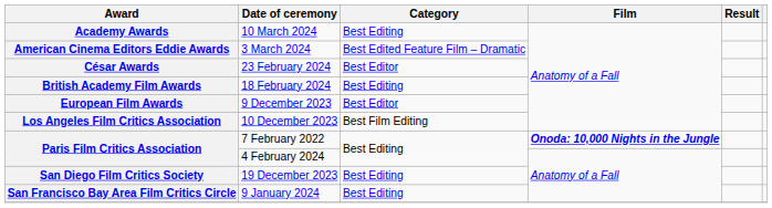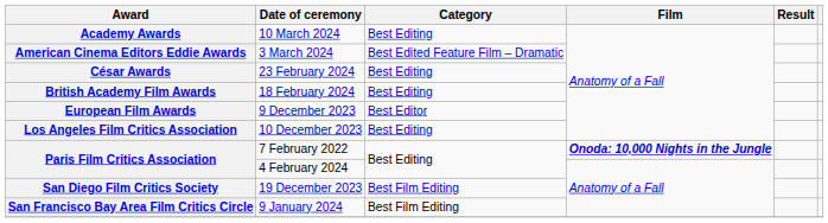 <table class="wikitable sortable plainrowheaders">
 <tr>
 <th scope="col">Award</th>
 <th scope="col">Date of ceremony</th>
 <th scope="col">Category</th>
 <th scope="col">Film</th>
 <th scope="col">Result</th>
 <th scope="col" class="unsortable"></th>
 </tr>
 <tr>
 <th scope="row"><a href='#'>Academy Awards</a></th>
 <td><a href='#'>10 March 2024</a></td>
 <td><a href='#'>Best Editing</a></td>
 <td rowspan="6"><em><a href='#'>Anatomy of a Fall</a></em></td>
 <td></td>
 <td align="center"></td>
 </tr>
 <tr>
 <th scope="row"><a href='#'>American Cinema Editors Eddie Awards</a></th>
 <td><a href='#'>3 March 2024</a></td>
 <td><a href='#'>Best Edited Feature Film – Dramatic</a></td>
 <td></td>
 <td align="center"></td>
 </tr>
 <tr>
 <th scope="row"><a href='#'>César Awards</a></th>
 <td><a href='#'>23 February 2024</a></td>
-<td><a href='#'>Best Editor</a></td>
+<td><a href='#'>Best Editing</a></td>
 <td></td>
 <td align="center"></td>
 </tr>
 <tr>
 <th scope="row"><a href='#'>British Academy Film Awards</a></th>
 <td><a href='#'>18 February 2024</a></td>
 <td><a href='#'>Best Editing</a></td>
 <td></td>
 <td align="center"></td>
 </tr>
 <tr>
 <th scope="row"><a href='#'>European Film Awards</a></th>
 <td><a href='#'>9 December 2023</a></td>
 <td><a href='#'>Best Editor</a></td>
 <td></td>
 <td align="center"></td>
 </tr>
 <tr>
 <th scope="row"><a href='#'>Los Angeles Film Critics Association</a></th>
 <td><a href='#'>10 December 2023</a></td>
-<td>Best Film Editing</td>
+<td><a href='#'>Best Editing</a></td>
 <td></td>
 <td align="center"></td>
 </tr>
 <tr>
 <th scope="row" rowspan="2"><a href='#'>Paris Film Critics Association</a></th>
 <td>7 February 2022</td>
 <td rowspan="2">Best Editing</td>
 <td><strong><em><a href='#'>Onoda: 10,000 Nights in the Jungle</a></em></strong></td>
 <td></td>
 <td align="center"></td>
 </tr>
 <tr>
 <td>4 February 2024</td>
 <td rowspan="3"><em><a href='#'>Anatomy of a Fall</a></em></td>
 <td></td>
 <td align="center"></td>
 </tr>
 <tr>
 <th scope="row"><a href='#'>San Diego Film Critics Society</a></th>
 <td><a href='#'>19 December 2023</a></td>
-<td><a href='#'>Best Editing</a></td>
+<td><a href='#'>Best Film Editing</a></td>
 <td></td>
 <td align="center"></td>
 </tr>
 <tr>
 <th scope="row"><a href='#'>San Francisco Bay Area Film Critics Circle</a></th>
 <td><a href='#'>9 January 2024</a></td>
-<td><a href='#'>Best Editing</a></td>
+<td>Best Film Editing</td>
 <td></td>
 <td align="center"></td>
 </tr>
 <tr>
 </tr>
 </table>
